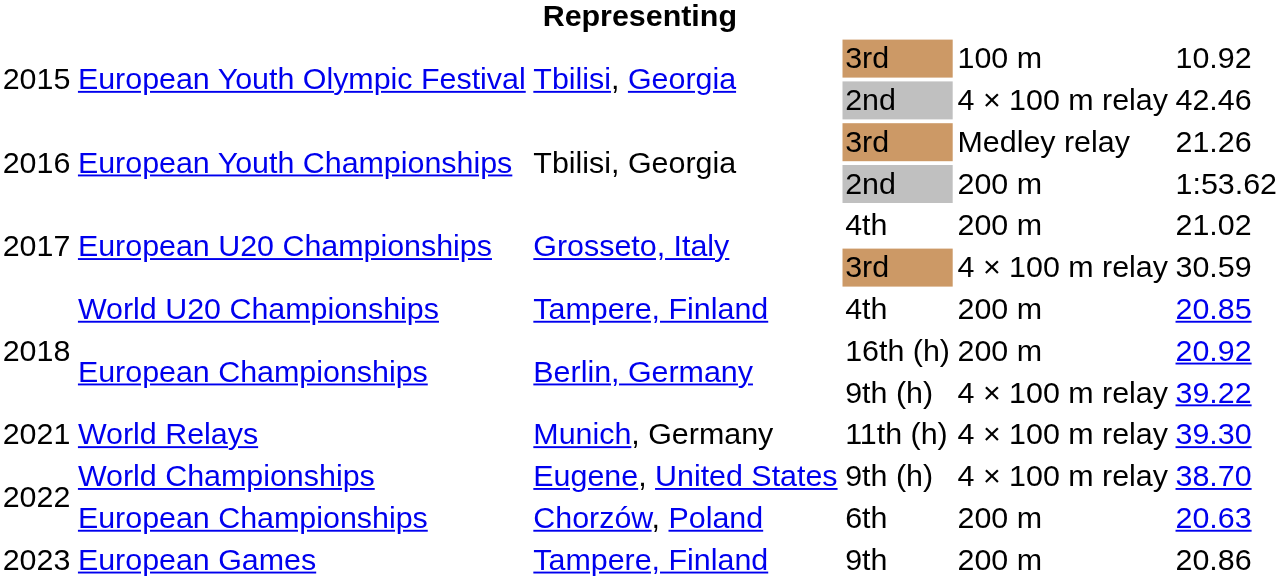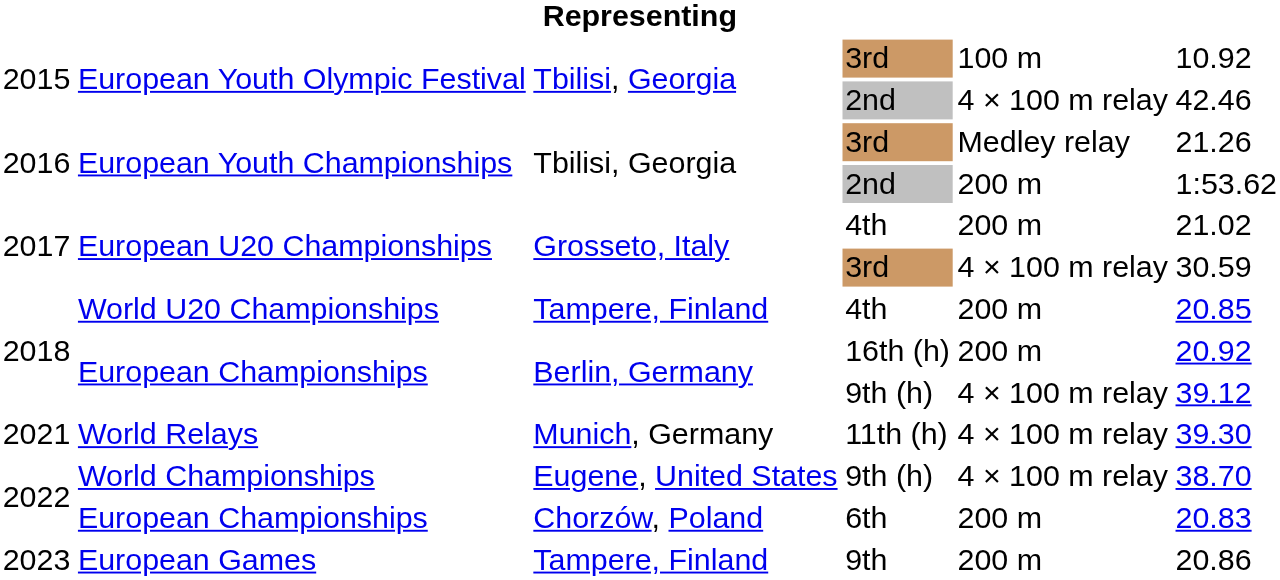 <table>
 <tr>
 <th colspan="6">Representing </th>
 </tr>
 <tr>
 <td rowspan=2>2015</td>
 <td rowspan=2><a href='#'>European Youth Olympic Festival</a></td>
 <td rowspan=2><a href='#'>Tbilisi</a>, <a href='#'>Georgia</a></td>
 <td bgcolor=cc9966>3rd</td>
 <td>100 m</td>
 <td>10.92</td>
 </tr>
 <tr>
 <td bgcolor=silver>2nd</td>
 <td>4 × 100 m relay</td>
 <td>42.46</td>
 </tr>
 <tr>
 <td rowspan=2>2016</td>
 <td rowspan=2><a href='#'>European Youth Championships</a></td>
 <td rowspan=2>Tbilisi, Georgia</td>
 <td bgcolor=cc9966>3rd</td>
 <td>Medley relay</td>
 <td>21.26</td>
 </tr>
 <tr>
 <td bgcolor=silver>2nd</td>
 <td>200 m</td>
 <td>1:53.62</td>
 </tr>
 <tr>
 <td rowspan=2>2017</td>
 <td rowspan=2><a href='#'>European U20 Championships</a></td>
 <td rowspan=2><a href='#'>Grosseto, Italy</a></td>
 <td>4th</td>
 <td>200 m</td>
 <td>21.02</td>
 </tr>
 <tr>
 <td bgcolor=cc9966>3rd</td>
 <td>4 × 100 m relay</td>
 <td>30.59</td>
 </tr>
 <tr>
 <td rowspan=3>2018</td>
 <td><a href='#'>World U20 Championships</a></td>
 <td><a href='#'>Tampere, Finland</a></td>
 <td>4th</td>
 <td>200 m</td>
 <td><a href='#'>20.85</a></td>
 </tr>
 <tr>
 <td rowspan=2><a href='#'>European Championships</a></td>
 <td rowspan=2><a href='#'>Berlin, Germany</a></td>
 <td>16th (h)</td>
 <td>200 m</td>
 <td><a href='#'>20.92</a></td>
 </tr>
 <tr>
 <td>9th (h)</td>
 <td>4 × 100 m relay</td>
-<td><a href='#'>39.22</a></td>
+<td><a href='#'>39.12</a></td>
 </tr>
 <tr>
 <td>2021</td>
 <td><a href='#'>World Relays</a></td>
 <td><a href='#'>Munich</a>, Germany</td>
 <td>11th (h)</td>
 <td>4 × 100 m relay</td>
 <td><a href='#'>39.30</a></td>
 </tr>
 <tr>
 <td rowspan=2>2022</td>
 <td><a href='#'>World Championships</a></td>
 <td><a href='#'>Eugene</a>, <a href='#'>United States</a></td>
 <td>9th (h)</td>
 <td>4 × 100 m relay</td>
 <td><a href='#'>38.70</a></td>
 </tr>
 <tr>
 <td><a href='#'>European Championships</a></td>
 <td><a href='#'>Chorzów</a>, <a href='#'>Poland</a></td>
 <td>6th</td>
 <td>200 m</td>
-<td><a href='#'>20.63</a></td>
+<td><a href='#'>20.83</a></td>
 </tr>
 <tr>
 <td>2023</td>
 <td><a href='#'>European Games</a></td>
 <td><a href='#'>Tampere, Finland</a></td>
 <td>9th</td>
 <td>200 m</td>
 <td>20.86</td>
 </tr>
 </table>
